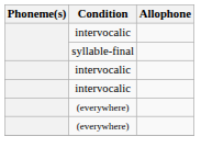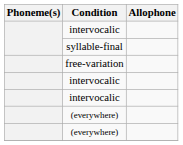 <table class="wikitable" style="text-align:center">
 <tr>
 <th>Phoneme(s)</th>
 <th>Condition</th>
 <th>Allophone</th>
 </tr>
 <tr>
 <th rowspan="2"></th>
 <td>intervocalic</td>
 <td></td>
 </tr>
 <tr>
 <td>syllable-final</td>
+<td></td>
+</tr>
+<tr>
+<th></th>
+<td>free-variation</td>
 <td></td>
 </tr>
 <tr>
 <th></th>
 <td>intervocalic</td>
 <td></td>
 </tr>
 <tr>
 <th></th>
 <td>intervocalic</td>
 <td></td>
 </tr>
 <tr>
 <th></th>
 <td><small>(everywhere)</small></td>
 <td></td>
 </tr>
 <tr>
 <th></th>
 <td><small>(everywhere)</small></td>
 <td></td>
 </tr>
 <tr>
 </tr>
 </table>
